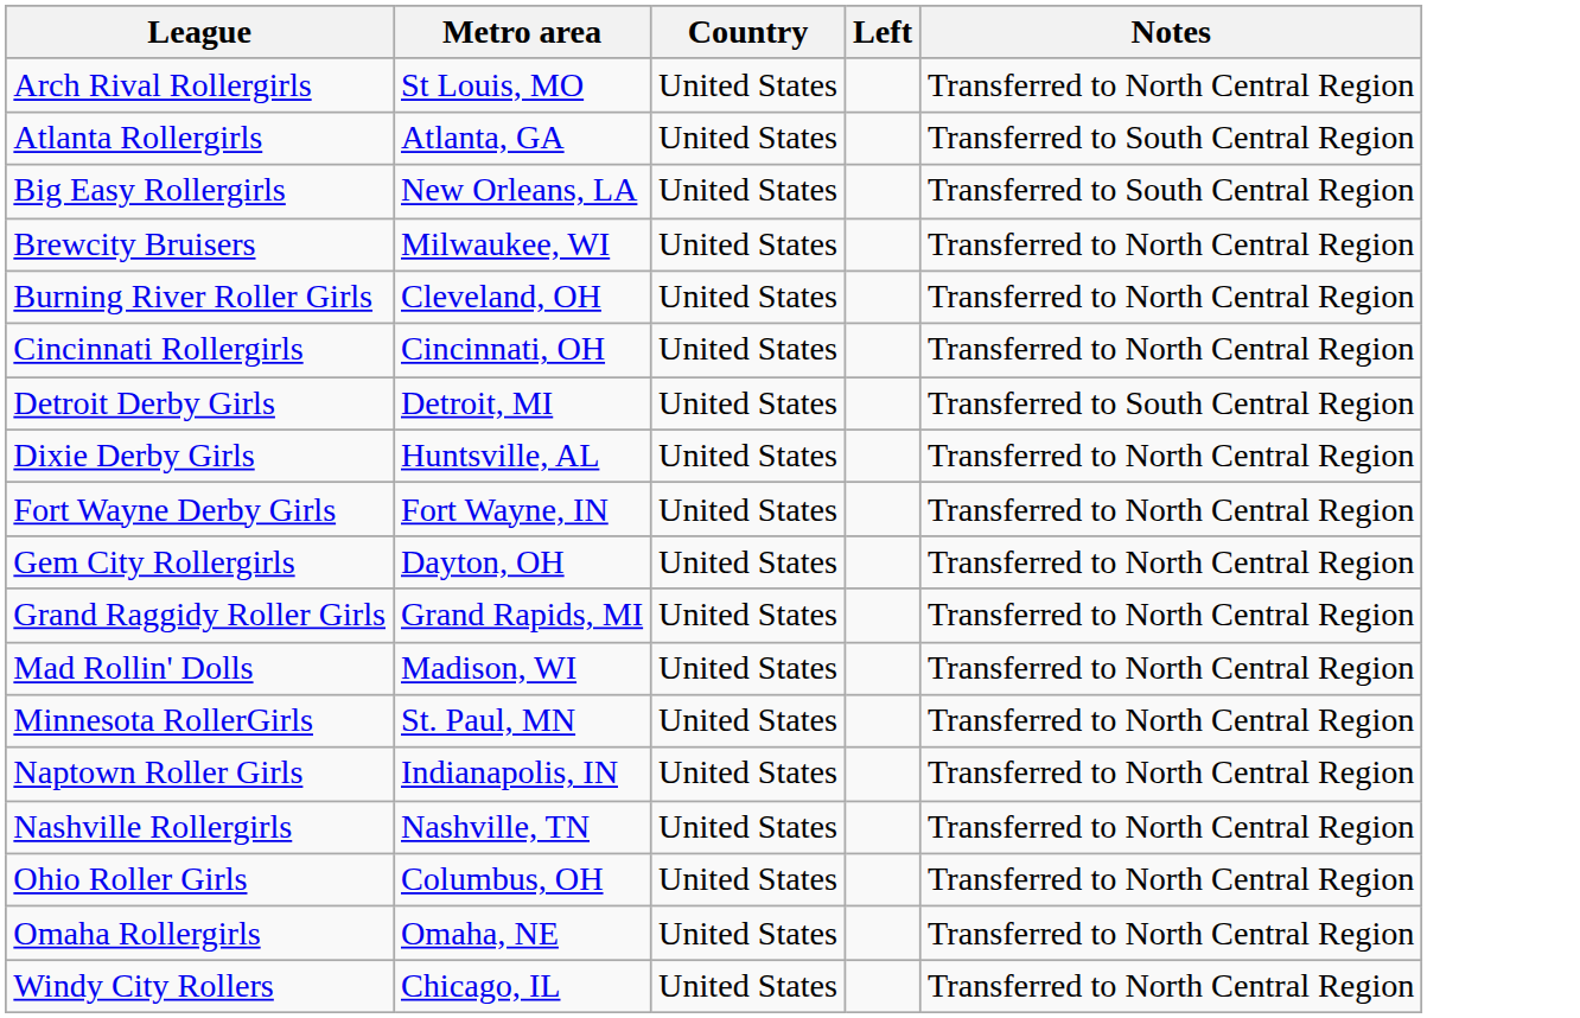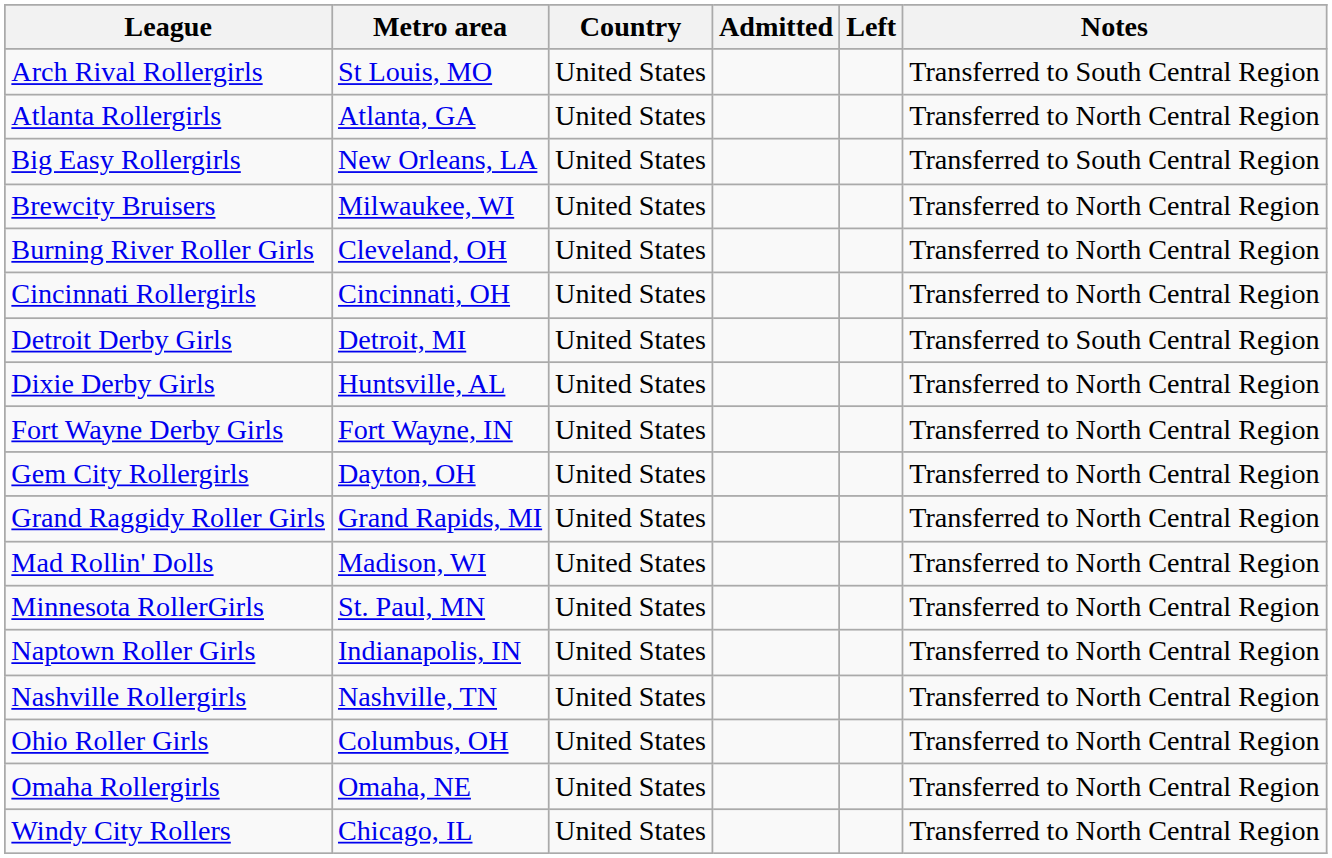 <table class="wikitable sortable">
 <tr>
 <th>League</th>
 <th>Metro area</th>
 <th>Country</th>
+<th>Admitted</th>
 <th>Left</th>
 <th>Notes</th>
 </tr>
 <tr>
 <td><a href='#'>Arch Rival Rollergirls</a></td>
 <td><a href='#'>St Louis, MO</a></td>
 <td>United States</td>
 <td></td>
-<td>Transferred to North Central Region</td>
+<td></td>
+<td>Transferred to South Central Region</td>
 </tr>
 <tr>
 <td><a href='#'>Atlanta Rollergirls</a></td>
 <td><a href='#'>Atlanta, GA</a></td>
 <td>United States</td>
 <td></td>
-<td>Transferred to South Central Region</td>
+<td></td>
+<td>Transferred to North Central Region</td>
 </tr>
 <tr>
 <td><a href='#'>Big Easy Rollergirls</a></td>
 <td><a href='#'>New Orleans, LA</a></td>
 <td>United States</td>
+<td></td>
 <td></td>
 <td>Transferred to South Central Region</td>
 </tr>
 <tr>
 <td><a href='#'>Brewcity Bruisers</a></td>
 <td><a href='#'>Milwaukee, WI</a></td>
 <td>United States</td>
 <td></td>
+<td></td>
 <td>Transferred to North Central Region</td>
 </tr>
 <tr>
 <td><a href='#'>Burning River Roller Girls</a></td>
 <td><a href='#'>Cleveland, OH</a></td>
 <td>United States</td>
+<td></td>
 <td></td>
 <td>Transferred to North Central Region</td>
 </tr>
 <tr>
 <td><a href='#'>Cincinnati Rollergirls</a></td>
 <td><a href='#'>Cincinnati, OH</a></td>
 <td>United States</td>
 <td></td>
+<td></td>
 <td>Transferred to North Central Region</td>
 </tr>
 <tr>
 <td><a href='#'>Detroit Derby Girls</a></td>
 <td><a href='#'>Detroit, MI</a></td>
 <td>United States</td>
+<td></td>
 <td></td>
 <td>Transferred to South Central Region</td>
 </tr>
 <tr>
 <td><a href='#'>Dixie Derby Girls</a></td>
 <td><a href='#'>Huntsville, AL</a></td>
 <td>United States</td>
 <td></td>
+<td></td>
 <td>Transferred to North Central Region</td>
 </tr>
 <tr>
 <td><a href='#'>Fort Wayne Derby Girls</a></td>
 <td><a href='#'>Fort Wayne, IN</a></td>
 <td>United States</td>
+<td></td>
 <td></td>
 <td>Transferred to North Central Region</td>
 </tr>
 <tr>
 <td><a href='#'>Gem City Rollergirls</a></td>
 <td><a href='#'>Dayton, OH</a></td>
 <td>United States</td>
 <td></td>
+<td></td>
 <td>Transferred to North Central Region</td>
 </tr>
 <tr>
 <td><a href='#'>Grand Raggidy Roller Girls</a></td>
 <td><a href='#'>Grand Rapids, MI</a></td>
 <td>United States</td>
+<td></td>
 <td></td>
 <td>Transferred to North Central Region</td>
 </tr>
 <tr>
 <td><a href='#'>Mad Rollin' Dolls</a></td>
 <td><a href='#'>Madison, WI</a></td>
 <td>United States</td>
 <td></td>
+<td></td>
 <td>Transferred to North Central Region</td>
 </tr>
 <tr>
 <td><a href='#'>Minnesota RollerGirls</a></td>
 <td><a href='#'>St. Paul, MN</a></td>
 <td>United States</td>
+<td></td>
 <td></td>
 <td>Transferred to North Central Region</td>
 </tr>
 <tr>
 <td><a href='#'>Naptown Roller Girls</a></td>
 <td><a href='#'>Indianapolis, IN</a></td>
 <td>United States</td>
 <td></td>
+<td></td>
 <td>Transferred to North Central Region</td>
 </tr>
 <tr>
 <td><a href='#'>Nashville Rollergirls</a></td>
 <td><a href='#'>Nashville, TN</a></td>
 <td>United States</td>
+<td></td>
 <td></td>
 <td>Transferred to North Central Region</td>
 </tr>
 <tr>
 <td><a href='#'>Ohio Roller Girls</a></td>
 <td><a href='#'>Columbus, OH</a></td>
 <td>United States</td>
 <td></td>
+<td></td>
 <td>Transferred to North Central Region</td>
 </tr>
 <tr>
 <td><a href='#'>Omaha Rollergirls</a></td>
 <td><a href='#'>Omaha, NE</a></td>
 <td>United States</td>
+<td></td>
 <td></td>
 <td>Transferred to North Central Region</td>
 </tr>
 <tr>
 <td><a href='#'>Windy City Rollers</a></td>
 <td><a href='#'>Chicago, IL</a></td>
 <td>United States</td>
 <td></td>
+<td></td>
 <td>Transferred to North Central Region</td>
 </tr>
 </table>
